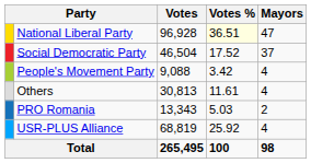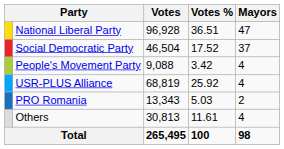 <table class="wikitable">
 <tr>
 <th colspan="2">Party</th>
 <th>Votes</th>
 <th>Votes %</th>
 <th>Mayors</th>
 </tr>
 <tr>
 <td style="background:#ffdd00;" width="5"></td>
 <td><a href='#'>National Liberal Party</a></td>
 <td>96,928</td>
-<td style="background: lightyellow;">36.51</td>
+<td>36.51</td>
 <td>47</td>
 </tr>
 <tr>
 <td style="background:#ed2128;" width="5"></td>
 <td><a href='#'>Social Democratic Party</a></td>
 <td>46,504</td>
 <td>17.52</td>
 <td>37</td>
 </tr>
 <tr>
 <td style="background:#a7cf35;" width="5"></td>
 <td><a href='#'>People's Movement Party</a></td>
 <td>9,088</td>
 <td>3.42</td>
 <td>4</td>
 </tr>
 <tr>
-<td style="background:#dcdcdc;" width="5"></td>
-<td>Others</td>
-<td>30,813</td>
-<td>11.61</td>
+<td style="background:#00a6ff;" width="5"></td>
+<td><a href='#'>USR-PLUS Alliance</a></td>
+<td>68,819</td>
+<td>25.92</td>
 <td>4</td>
 </tr>
 <tr>
 <td style="background:#1572ba;" width="5"></td>
 <td><a href='#'>PRO Romania</a></td>
 <td>13,343</td>
 <td>5.03</td>
 <td>2</td>
 </tr>
 <tr>
-<td style="background:#00a6ff;" width="5"></td>
-<td><a href='#'>USR-PLUS Alliance</a></td>
-<td>68,819</td>
-<td>25.92</td>
+<td style="background:#dcdcdc;" width="5"></td>
+<td>Others</td>
+<td>30,813</td>
+<td>11.61</td>
 <td>4</td>
 </tr>
 <tr>
 <th colspan="2">Total</th>
 <td><strong>265,495</strong></td>
 <td><strong>100</strong></td>
 <td><strong>98</strong></td>
 </tr>
 </table>
